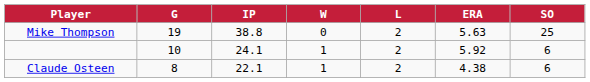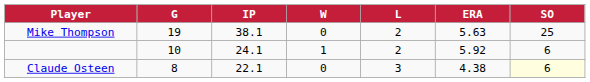 <table class="wikitable sortable">
 <tr>
 <th style="background:#c41e3a;color:white;" width="16%">Player</th>
 <th style="background:#c41e3a;color:white;" width="9%">G</th>
 <th style="background:#c41e3a;color:white;" width="9%">IP</th>
 <th style="background:#c41e3a;color:white;" width="9%">W</th>
 <th style="background:#c41e3a;color:white;" width="9%">L</th>
 <th style="background:#c41e3a;color:white;" width="9%">ERA</th>
 <th style="background:#c41e3a;color:white;" width="9%">SO</th>
 </tr>
 <tr align="center">
 <td><a href='#'>Mike Thompson</a></td>
 <td>19</td>
-<td>38.8</td>
+<td>38.1</td>
 <td>0</td>
 <td>2</td>
 <td>5.63</td>
 <td>25</td>
 </tr>
 <tr align=center>
 <td></td>
 <td>10</td>
 <td>24.1</td>
 <td>1</td>
 <td>2</td>
 <td>5.92</td>
 <td>6</td>
 </tr>
 <tr align="center">
 <td><a href='#'>Claude Osteen</a></td>
 <td>8</td>
 <td>22.1</td>
-<td>1</td>
-<td>2</td>
+<td>0</td>
+<td>3</td>
 <td>4.38</td>
-<td>6</td>
+<td style="background: lightyellow;">6</td>
 </tr>
 </table>
